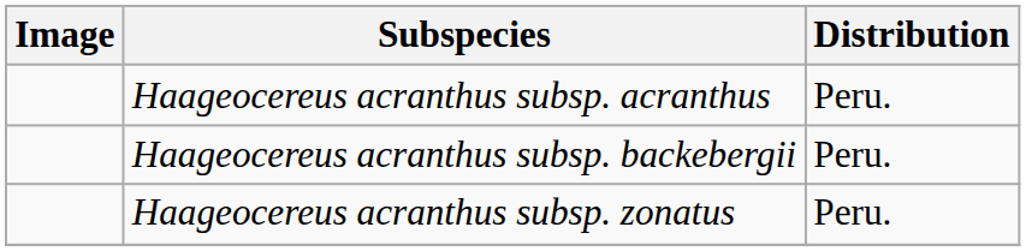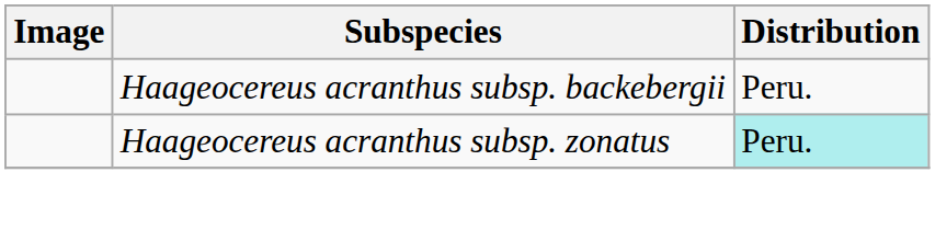 <table class="wikitable ">
 <tr>
 <th>Image</th>
 <th>Subspecies</th>
 <th>Distribution</th>
-</tr>
-<tr>
-<td></td>
-<td><em>Haageocereus acranthus subsp. acranthus </em></td>
-<td>Peru.</td>
 </tr>
 <tr>
 <td></td>
 <td><em>Haageocereus acranthus subsp. backebergii</em> </td>
 <td>Peru.</td>
 </tr>
 <tr>
 <td></td>
 <td><em>Haageocereus acranthus subsp. zonatus</em> </td>
-<td>Peru.</td>
+<td style="background: paleturquoise;">Peru.</td>
 </tr>
 <tr>
 </tr>
 </table>
